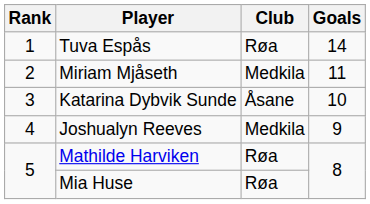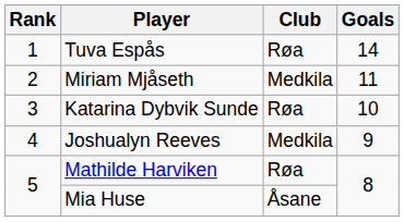 <table class="wikitable" style="text-align:center">
 <tr>
 <th>Rank</th>
 <th>Player</th>
 <th>Club</th>
 <th>Goals</th>
 </tr>
 <tr>
 <td rowspan="1">1</td>
 <td align="left"> Tuva Espås</td>
 <td align="left">Røa</td>
 <td rowspan="1">14</td>
 </tr>
 <tr>
 <td rowspan="1">2</td>
 <td align="left"> Miriam Mjåseth</td>
 <td align="left">Medkila</td>
 <td rowspan="1">11</td>
 </tr>
 <tr>
 <td rowspan="1">3</td>
 <td align="left"> Katarina Dybvik Sunde</td>
-<td align="left">Åsane</td>
+<td align="left">Røa</td>
 <td rowspan="1">10</td>
 </tr>
 <tr>
 <td rowspan="1">4</td>
 <td align="left"> Joshualyn Reeves</td>
 <td align="left">Medkila</td>
 <td rowspan="1">9</td>
 </tr>
 <tr>
 <td rowspan="2">5</td>
 <td align="left"> <a href='#'>Mathilde Harviken</a></td>
 <td align="left">Røa</td>
 <td rowspan="2">8</td>
 </tr>
 <tr>
 <td align="left"> Mia Huse</td>
-<td align="left">Røa</td>
+<td align="left">Åsane</td>
 </tr>
 </table>
